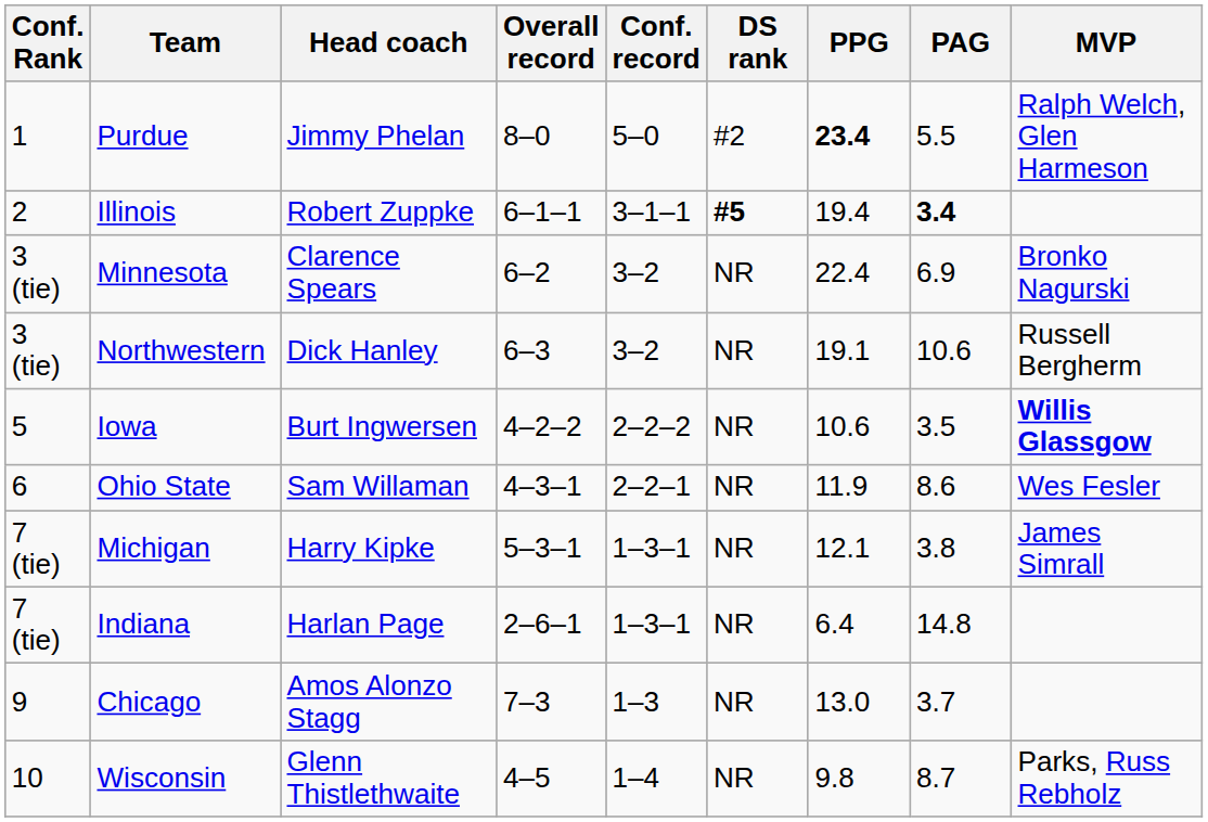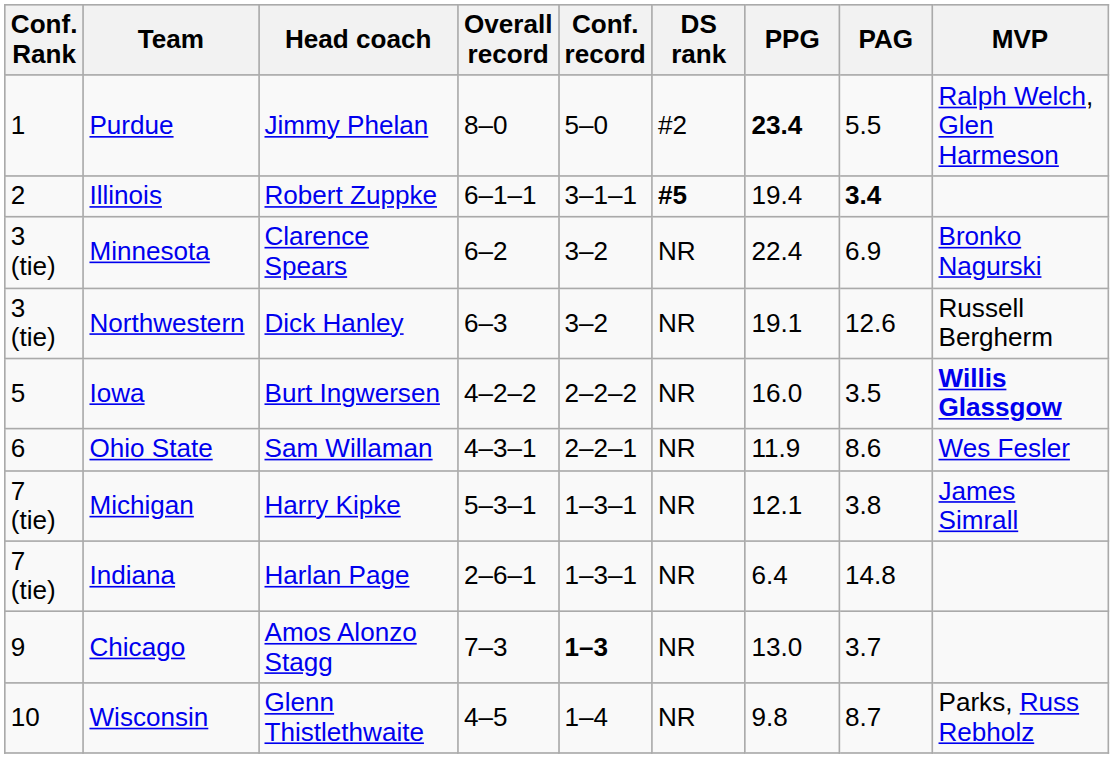 <table class="sortable wikitable">
 <tr>
 <th width="25">Conf. Rank</th>
 <th width="100">Team</th>
 <th width="115">Head coach</th>
 <th width="50">Overall record</th>
 <th width="50">Conf. record</th>
 <th width="50">DS<br>rank</th>
 <th width="50">PPG</th>
 <th width="50">PAG</th>
 <th width="100">MVP</th>
 </tr>
 <tr align="left" bgcolor="">
 <td>1</td>
 <td><a href='#'>Purdue</a></td>
 <td><a href='#'>Jimmy Phelan</a></td>
 <td>8–0</td>
 <td>5–0</td>
 <td>#2</td>
 <td><strong>23.4</strong></td>
 <td>5.5</td>
 <td><a href='#'>Ralph Welch</a>, <a href='#'>Glen Harmeson</a></td>
 </tr>
 <tr align="left" bgcolor="">
 <td>2</td>
 <td><a href='#'>Illinois</a></td>
 <td><a href='#'>Robert Zuppke</a></td>
 <td>6–1–1</td>
 <td>3–1–1</td>
 <td><strong>#5</strong></td>
 <td>19.4</td>
 <td><strong>3.4</strong></td>
 <td></td>
 </tr>
 <tr align="left" bgcolor="">
 <td>3 (tie)</td>
 <td><a href='#'>Minnesota</a></td>
 <td><a href='#'>Clarence Spears</a></td>
 <td>6–2</td>
 <td>3–2</td>
 <td>NR</td>
 <td>22.4</td>
 <td>6.9</td>
 <td><a href='#'>Bronko Nagurski</a></td>
 </tr>
 <tr align="left" bgcolor="">
 <td>3 (tie)</td>
 <td><a href='#'>Northwestern</a></td>
 <td><a href='#'>Dick Hanley</a></td>
 <td>6–3</td>
 <td>3–2</td>
 <td>NR</td>
 <td>19.1</td>
-<td>10.6</td>
+<td>12.6</td>
 <td>Russell Bergherm</td>
 </tr>
 <tr align="left" bgcolor="">
 <td>5</td>
 <td><a href='#'>Iowa</a></td>
 <td><a href='#'>Burt Ingwersen</a></td>
 <td>4–2–2</td>
 <td>2–2–2</td>
 <td>NR</td>
-<td>10.6</td>
+<td>16.0</td>
 <td>3.5</td>
 <td><strong><a href='#'>Willis Glassgow</a></strong></td>
 </tr>
 <tr align="left" bgcolor="">
 <td>6</td>
 <td><a href='#'>Ohio State</a></td>
 <td><a href='#'>Sam Willaman</a></td>
 <td>4–3–1</td>
 <td>2–2–1</td>
 <td>NR</td>
 <td>11.9</td>
 <td>8.6</td>
 <td><a href='#'>Wes Fesler</a></td>
 </tr>
 <tr align="left" bgcolor="">
 <td>7 (tie)</td>
 <td><a href='#'>Michigan</a></td>
 <td><a href='#'>Harry Kipke</a></td>
 <td>5–3–1</td>
 <td>1–3–1</td>
 <td>NR</td>
 <td>12.1</td>
 <td>3.8</td>
 <td><a href='#'>James Simrall</a></td>
 </tr>
 <tr align="left" bgcolor="">
 <td>7 (tie)</td>
 <td><a href='#'>Indiana</a></td>
 <td><a href='#'>Harlan Page</a></td>
 <td>2–6–1</td>
 <td>1–3–1</td>
 <td>NR</td>
 <td>6.4</td>
 <td>14.8</td>
 <td></td>
 </tr>
 <tr align="left" bgcolor="">
 <td>9</td>
 <td><a href='#'>Chicago</a></td>
 <td><a href='#'>Amos Alonzo Stagg</a></td>
 <td>7–3</td>
-<td>1–3</td>
+<td><strong>1–3</strong></td>
 <td>NR</td>
 <td>13.0</td>
 <td>3.7</td>
 <td></td>
 </tr>
 <tr align="left" bgcolor="">
 <td>10</td>
 <td><a href='#'>Wisconsin</a></td>
 <td><a href='#'>Glenn Thistlethwaite</a></td>
 <td>4–5</td>
 <td>1–4</td>
 <td>NR</td>
 <td>9.8</td>
 <td>8.7</td>
 <td>Parks, <a href='#'>Russ Rebholz</a></td>
 </tr>
 </table>
